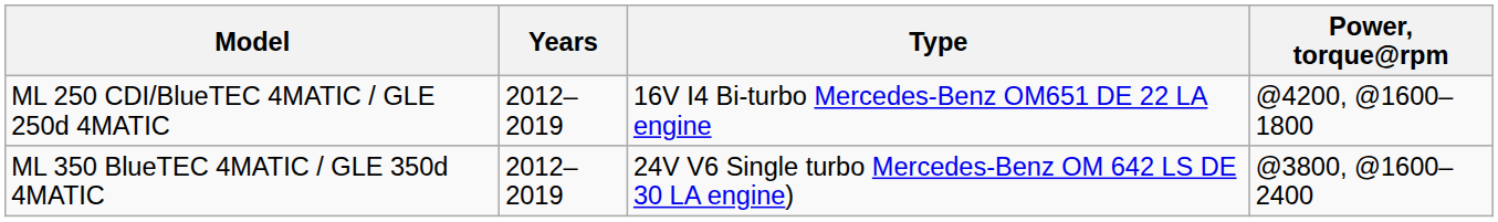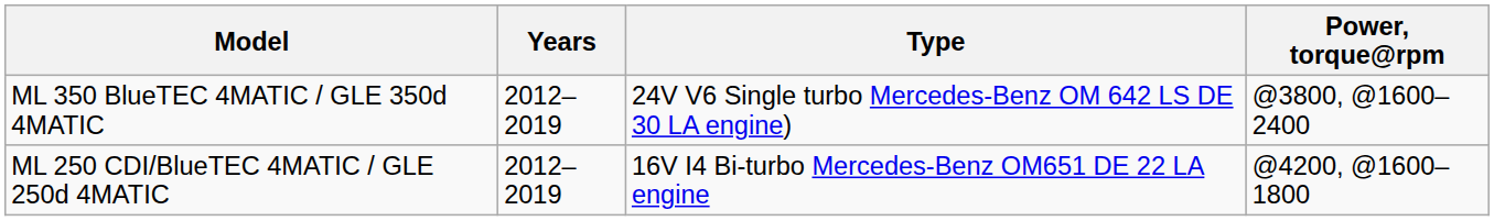 <table class="wikitable collapsible sortable" style="font-size:95%;">
 <tr>
 <th>Model</th>
 <th>Years</th>
 <th>Type</th>
 <th>Power, torque@rpm</th>
 </tr>
 <tr>
+<td>ML 350 BlueTEC 4MATIC / GLE 350d 4MATIC</td>
+<td>2012–2019</td>
+<td> 24V V6 Single turbo <a href='#'>Mercedes-Benz OM 642 LS DE 30 LA engine</a>)</td>
+<td> @3800,  @1600–2400</td>
+</tr>
+<tr>
 <td>ML 250 CDI/BlueTEC 4MATIC / GLE 250d 4MATIC</td>
 <td>2012–2019</td>
 <td> 16V I4 Bi-turbo <a href='#'>Mercedes-Benz OM651 DE 22 LA engine</a></td>
 <td> @4200,  @1600–1800</td>
 </tr>
-<tr>
-<td>ML 350 BlueTEC 4MATIC / GLE 350d 4MATIC</td>
-<td>2012–2019</td>
-<td> 24V V6 Single turbo <a href='#'>Mercedes-Benz OM 642 LS DE 30 LA engine</a>)</td>
-<td> @3800,  @1600–2400</td>
-</tr>
 </table>
